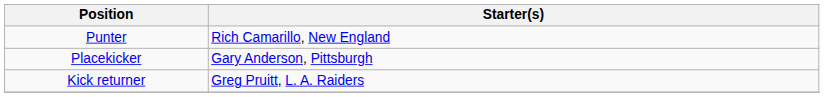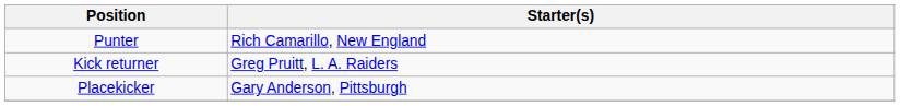 <table class="wikitable" width=75%>
 <tr>
 <th width=10%>Position</th>
 <th width=30%>Starter(s)</th>
 </tr>
 <tr>
 <td align=center><a href='#'>Punter</a></td>
 <td> <a href='#'>Rich Camarillo</a>, <a href='#'>New England</a></td>
 </tr>
 <tr>
+<td align=center><a href='#'>Kick returner</a></td>
+<td> <a href='#'>Greg Pruitt</a>, <a href='#'>L. A. Raiders</a></td>
+</tr>
+<tr>
 <td align=center><a href='#'>Placekicker</a></td>
 <td> <a href='#'>Gary Anderson</a>, <a href='#'>Pittsburgh</a></td>
 </tr>
 <tr>
-<td align=center><a href='#'>Kick returner</a></td>
-<td> <a href='#'>Greg Pruitt</a>, <a href='#'>L. A. Raiders</a></td>
-</tr>
-<tr>
 </tr>
 </table>
